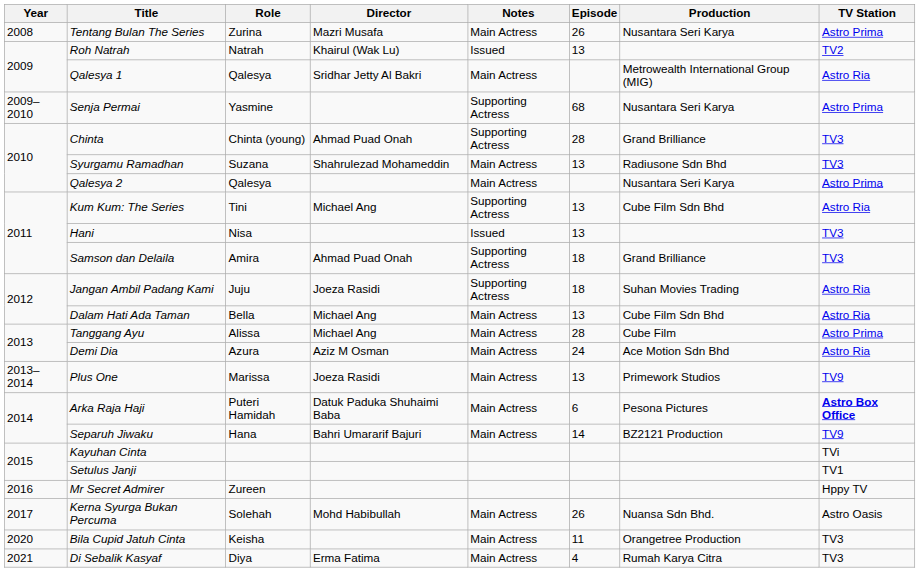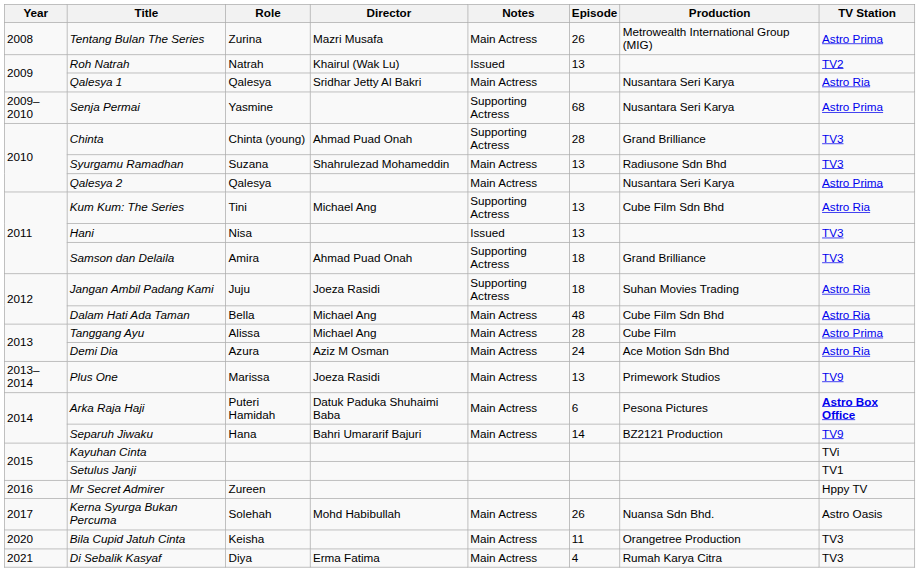 <table class="wikitable sortable">
 <tr>
 <th>Year</th>
 <th>Title</th>
 <th>Role</th>
 <th>Director</th>
 <th>Notes</th>
 <th>Episode</th>
 <th>Production</th>
 <th>TV Station</th>
 </tr>
 <tr>
 <td>2008</td>
 <td><em>Tentang Bulan The Series</em></td>
 <td>Zurina</td>
 <td>Mazri Musafa</td>
 <td>Main Actress</td>
 <td>26</td>
-<td>Nusantara Seri Karya</td>
+<td>Metrowealth International Group (MIG)</td>
 <td><a href='#'>Astro Prima</a></td>
 </tr>
 <tr>
 <td rowspan=2>2009</td>
 <td><em>Roh Natrah</em></td>
 <td>Natrah</td>
 <td>Khairul (Wak Lu)</td>
 <td>Issued</td>
 <td>13</td>
 <td></td>
 <td><a href='#'>TV2</a></td>
 </tr>
 <tr>
 <td><em>Qalesya 1</em></td>
 <td>Qalesya</td>
 <td>Sridhar Jetty Al Bakri</td>
 <td>Main Actress</td>
 <td></td>
-<td>Metrowealth International Group (MIG)</td>
+<td>Nusantara Seri Karya</td>
 <td><a href='#'>Astro Ria</a></td>
 </tr>
 <tr>
 <td>2009–2010</td>
 <td><em>Senja Permai</em></td>
 <td>Yasmine</td>
 <td></td>
 <td>Supporting Actress</td>
 <td>68</td>
 <td>Nusantara Seri Karya</td>
 <td><a href='#'>Astro Prima</a></td>
 </tr>
 <tr>
 <td rowspan=3>2010</td>
 <td><em>Chinta</em></td>
 <td>Chinta (young)</td>
 <td>Ahmad Puad Onah</td>
 <td>Supporting Actress</td>
 <td>28</td>
 <td>Grand Brilliance</td>
 <td><a href='#'>TV3</a></td>
 </tr>
 <tr>
 <td><em>Syurgamu Ramadhan</em></td>
 <td>Suzana</td>
 <td>Shahrulezad Mohameddin</td>
 <td>Main Actress</td>
 <td>13</td>
 <td>Radiusone Sdn Bhd</td>
 <td><a href='#'>TV3</a></td>
 </tr>
 <tr>
 <td><em>Qalesya 2</em></td>
 <td>Qalesya</td>
 <td></td>
 <td>Main Actress</td>
 <td></td>
 <td>Nusantara Seri Karya</td>
 <td><a href='#'>Astro Prima</a></td>
 </tr>
 <tr>
 <td rowspan=3>2011</td>
 <td><em>Kum Kum: The Series</em></td>
 <td>Tini</td>
 <td>Michael Ang</td>
 <td>Supporting Actress</td>
 <td>13</td>
 <td>Cube Film Sdn Bhd</td>
 <td><a href='#'>Astro Ria</a></td>
 </tr>
 <tr>
 <td><em>Hani</em></td>
 <td>Nisa</td>
 <td></td>
 <td>Issued</td>
 <td>13</td>
 <td></td>
 <td><a href='#'>TV3</a></td>
 </tr>
 <tr>
 <td><em>Samson dan Delaila</em></td>
 <td>Amira</td>
 <td>Ahmad Puad Onah</td>
 <td>Supporting Actress</td>
 <td>18</td>
 <td>Grand Brilliance</td>
 <td><a href='#'>TV3</a></td>
 </tr>
 <tr>
 <td rowspan=2>2012</td>
 <td><em>Jangan Ambil Padang Kami</em></td>
 <td>Juju</td>
 <td>Joeza Rasidi</td>
 <td>Supporting Actress</td>
 <td>18</td>
 <td>Suhan Movies Trading</td>
 <td><a href='#'>Astro Ria</a></td>
 </tr>
 <tr>
 <td><em>Dalam Hati Ada Taman</em></td>
 <td>Bella</td>
 <td>Michael Ang</td>
 <td>Main Actress</td>
-<td>13</td>
+<td>48</td>
 <td>Cube Film Sdn Bhd</td>
 <td><a href='#'>Astro Ria</a></td>
 </tr>
 <tr>
 <td rowspan=2>2013</td>
 <td><em>Tanggang Ayu</em></td>
 <td>Alissa</td>
 <td>Michael Ang</td>
 <td>Main Actress</td>
 <td>28</td>
 <td>Cube Film</td>
 <td><a href='#'>Astro Prima</a></td>
 </tr>
 <tr>
 <td><em>Demi Dia</em></td>
 <td>Azura</td>
 <td>Aziz M Osman</td>
 <td>Main Actress</td>
 <td>24</td>
 <td>Ace Motion Sdn Bhd</td>
 <td><a href='#'>Astro Ria</a></td>
 </tr>
 <tr>
 <td>2013–2014</td>
 <td><em>Plus One</em></td>
 <td>Marissa</td>
 <td>Joeza Rasidi</td>
 <td>Main Actress</td>
 <td>13</td>
 <td>Primework Studios</td>
 <td><a href='#'>TV9</a></td>
 </tr>
 <tr>
 <td rowspan=2>2014</td>
 <td><em>Arka Raja Haji</em></td>
 <td>Puteri Hamidah</td>
 <td>Datuk Paduka Shuhaimi Baba</td>
 <td>Main Actress</td>
 <td>6</td>
 <td>Pesona Pictures</td>
 <td><strong><a href='#'>Astro Box Office</a></strong></td>
 </tr>
 <tr>
 <td><em>Separuh Jiwaku</em></td>
 <td>Hana</td>
 <td>Bahri Umararif Bajuri</td>
 <td>Main Actress</td>
 <td>14</td>
 <td>BZ2121 Production</td>
 <td><a href='#'>TV9</a></td>
 </tr>
 <tr>
 <td rowspan="2">2015</td>
 <td><em>Kayuhan Cinta</em></td>
 <td></td>
 <td></td>
 <td></td>
 <td></td>
 <td></td>
 <td>TVi</td>
 </tr>
 <tr>
 <td><em>Setulus Janji</em></td>
 <td></td>
 <td></td>
 <td></td>
 <td></td>
 <td></td>
 <td>TV1</td>
 </tr>
 <tr>
 <td>2016</td>
 <td><em>Mr Secret Admirer</em></td>
 <td>Zureen</td>
 <td></td>
 <td></td>
 <td></td>
 <td></td>
 <td>Hppy TV</td>
 </tr>
 <tr>
 <td>2017</td>
 <td><em>Kerna Syurga Bukan Percuma</em></td>
 <td>Solehah</td>
 <td>Mohd Habibullah</td>
 <td>Main Actress</td>
 <td>26</td>
 <td>Nuansa Sdn Bhd.</td>
 <td>Astro Oasis</td>
 </tr>
 <tr>
 <td>2020</td>
 <td><em>Bila Cupid Jatuh Cinta</em></td>
 <td>Keisha</td>
 <td></td>
 <td>Main Actress</td>
 <td>11</td>
 <td>Orangetree Production</td>
 <td>TV3</td>
 </tr>
 <tr>
 <td>2021</td>
 <td><em>Di Sebalik Kasyaf</em></td>
 <td>Diya</td>
 <td>Erma Fatima</td>
 <td>Main Actress</td>
 <td>4</td>
 <td>Rumah Karya Citra</td>
 <td>TV3</td>
 </tr>
 </table>
